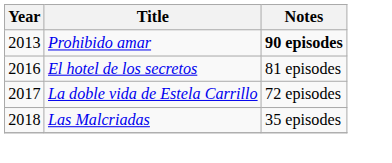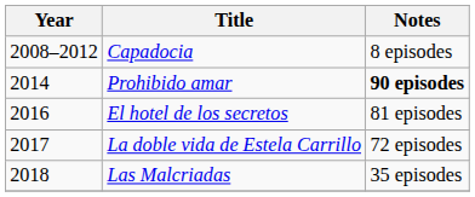 <table class="wikitable sortable">
 <tr>
 <th>Year</th>
 <th>Title</th>
 <th>Notes</th>
 </tr>
 <tr>
-<td>2013</td>
+<td>2008–2012</td>
+<td><em><a href='#'>Capadocia</a></em></td>
+<td>8 episodes</td>
+</tr>
+<tr>
+<td>2014</td>
 <td><em><a href='#'>Prohibido amar</a></em></td>
 <td><strong>90 episodes</strong></td>
 </tr>
 <tr>
 <td>2016</td>
 <td><em><a href='#'>El hotel de los secretos</a></em></td>
 <td>81 episodes</td>
 </tr>
 <tr>
 <td>2017</td>
 <td><em><a href='#'>La doble vida de Estela Carrillo</a></em></td>
 <td>72 episodes</td>
 </tr>
 <tr>
 <td>2018</td>
 <td><em><a href='#'>Las Malcriadas</a></em></td>
 <td>35 episodes</td>
 </tr>
 <tr>
 </tr>
 </table>
